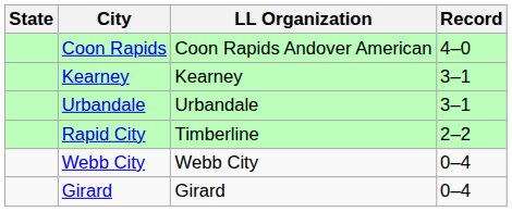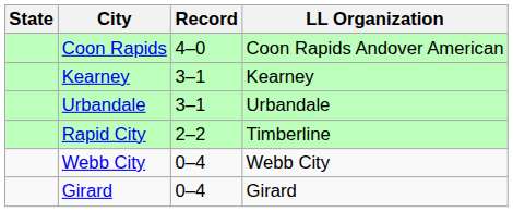 <table class="wikitable">
 <tr>
 <th>State</th>
 <th>City</th>
+<th>Record</th>
 <th>LL Organization</th>
-<th>Record</th>
 </tr>
 <tr bgcolor=#bbffbb>
 <td><strong></strong></td>
 <td><a href='#'>Coon Rapids</a></td>
+<td>4–0</td>
 <td>Coon Rapids Andover American</td>
-<td>4–0</td>
 </tr>
 <tr bgcolor=#bbffbb>
 <td><strong></strong></td>
 <td><a href='#'>Kearney</a></td>
+<td>3–1</td>
 <td>Kearney</td>
-<td>3–1</td>
 </tr>
 <tr bgcolor=#bbffbb>
 <td><strong></strong></td>
 <td><a href='#'>Urbandale</a></td>
+<td>3–1</td>
 <td>Urbandale</td>
-<td>3–1</td>
 </tr>
 <tr bgcolor=#bbffbb>
 <td><strong></strong></td>
 <td><a href='#'>Rapid City</a></td>
+<td>2–2</td>
 <td>Timberline</td>
-<td>2–2</td>
 </tr>
 <tr>
 <td><strong></strong></td>
 <td><a href='#'>Webb City</a></td>
+<td>0–4</td>
 <td>Webb City</td>
-<td>0–4</td>
 </tr>
 <tr>
 <td><strong></strong></td>
 <td><a href='#'>Girard</a></td>
+<td>0–4</td>
 <td>Girard</td>
-<td>0–4</td>
 </tr>
 </table>
